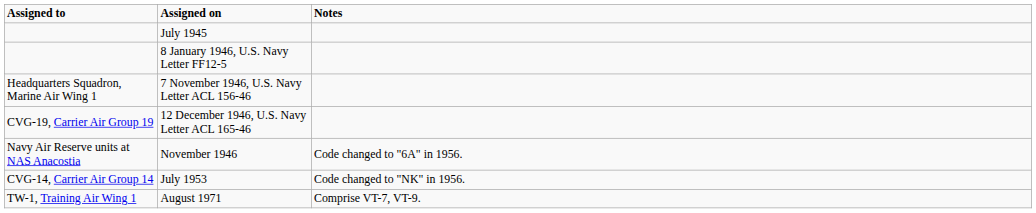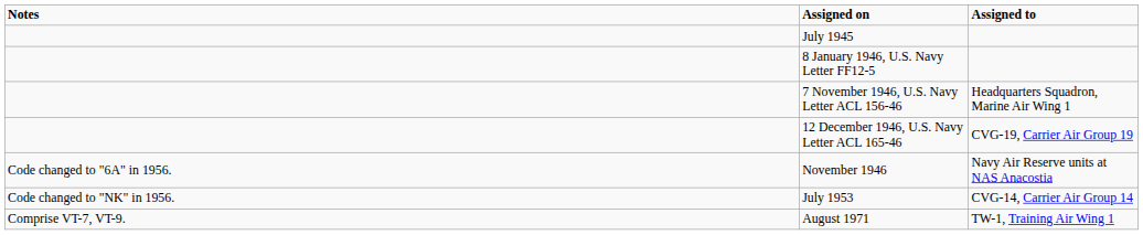 <table class="wikitable" style="width: 70%;">
 <tr>
+<td><strong>Notes</strong></td>
+<td style="width: 200px;"><strong>Assigned on</strong></td>
 <td style="width: 200px;"><strong>Assigned to</strong></td>
-<td style="width: 200px;"><strong>Assigned on</strong></td>
-<td><strong>Notes</strong></td>
 </tr>
 <tr>
 <td></td>
 <td>July 1945</td>
 <td></td>
 </tr>
 <tr>
 <td></td>
 <td>8 January 1946, U.S. Navy Letter FF12-5</td>
 <td></td>
 </tr>
 <tr>
+<td></td>
+<td>7 November 1946, U.S. Navy Letter ACL 156-46</td>
 <td>Headquarters Squadron, Marine Air Wing 1</td>
-<td>7 November 1946, U.S. Navy Letter ACL 156-46</td>
-<td></td>
 </tr>
 <tr>
+<td></td>
+<td>12 December 1946, U.S. Navy Letter ACL 165-46</td>
 <td>CVG-19, <a href='#'>Carrier Air Group 19</a></td>
-<td>12 December 1946, U.S. Navy Letter ACL 165-46</td>
-<td></td>
 </tr>
 <tr>
+<td>Code changed to "6A" in 1956.</td>
+<td>November 1946</td>
 <td>Navy Air Reserve units at <a href='#'>NAS Anacostia</a></td>
-<td>November 1946</td>
-<td>Code changed to "6A" in 1956.</td>
 </tr>
 <tr>
+<td>Code changed to "NK" in 1956.</td>
+<td>July 1953</td>
 <td>CVG-14, <a href='#'>Carrier Air Group 14</a></td>
-<td>July 1953</td>
-<td>Code changed to "NK" in 1956.</td>
 </tr>
 <tr>
+<td>Comprise VT-7, VT-9.</td>
+<td>August 1971</td>
 <td>TW-1, <a href='#'>Training Air Wing 1</a></td>
-<td>August 1971</td>
-<td>Comprise VT-7, VT-9.</td>
 </tr>
 </table>
